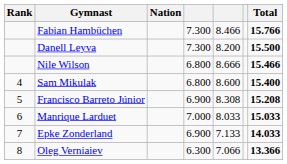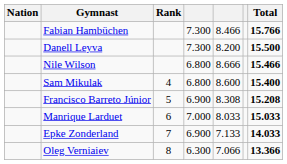 <table class="wikitable sortable" style="text-align:center">
 <tr>
+<th>Nation</th>
+<th>Gymnast</th>
 <th>Rank</th>
-<th>Gymnast</th>
-<th>Nation</th>
 <th></th>
 <th></th>
 <th></th>
 <th>Total</th>
 </tr>
 <tr>
+<td align=left></td>
+<td align=left><a href='#'>Fabian Hambüchen</a></td>
 <td></td>
-<td align=left><a href='#'>Fabian Hambüchen</a></td>
-<td align=left></td>
 <td>7.300</td>
 <td>8.466</td>
 <td></td>
 <td><strong>15.766</strong></td>
 </tr>
 <tr>
+<td align=left></td>
+<td align=left><a href='#'>Danell Leyva</a></td>
 <td></td>
-<td align=left><a href='#'>Danell Leyva</a></td>
-<td align=left></td>
 <td>7.300</td>
 <td>8.200</td>
 <td></td>
 <td><strong>15.500</strong></td>
 </tr>
 <tr>
+<td align=left></td>
+<td align=left><a href='#'>Nile Wilson</a></td>
 <td></td>
-<td align=left><a href='#'>Nile Wilson</a></td>
-<td align=left></td>
 <td>6.800</td>
 <td>8.666</td>
 <td></td>
 <td><strong>15.466</strong></td>
 </tr>
 <tr>
+<td align=left></td>
+<td align=left><a href='#'>Sam Mikulak</a></td>
 <td>4</td>
-<td align=left><a href='#'>Sam Mikulak</a></td>
-<td align=left></td>
 <td>6.800</td>
 <td>8.600</td>
 <td></td>
 <td><strong>15.400</strong></td>
 </tr>
 <tr>
+<td align=left></td>
+<td align=left><a href='#'>Francisco Barreto Júnior</a></td>
 <td>5</td>
-<td align=left><a href='#'>Francisco Barreto Júnior</a></td>
-<td align=left></td>
 <td>6.900</td>
 <td>8.308</td>
 <td></td>
 <td><strong>15.208</strong></td>
 </tr>
 <tr>
+<td align=left></td>
+<td align=left><a href='#'>Manrique Larduet</a></td>
 <td>6</td>
-<td align=left><a href='#'>Manrique Larduet</a></td>
-<td align=left></td>
 <td>7.000</td>
 <td>8.033</td>
 <td></td>
 <td><strong>15.033</strong></td>
 </tr>
 <tr>
+<td align=left></td>
+<td align=left><a href='#'>Epke Zonderland</a></td>
 <td>7</td>
-<td align=left><a href='#'>Epke Zonderland</a></td>
-<td align=left></td>
 <td>6.900</td>
 <td>7.133</td>
 <td></td>
 <td><strong>14.033</strong></td>
 </tr>
 <tr>
+<td align=left></td>
+<td align=left><a href='#'>Oleg Verniaiev</a></td>
 <td>8</td>
-<td align=left><a href='#'>Oleg Verniaiev</a></td>
-<td align=left></td>
 <td>6.300</td>
 <td>7.066</td>
 <td></td>
 <td><strong>13.366</strong></td>
 </tr>
 </table>
